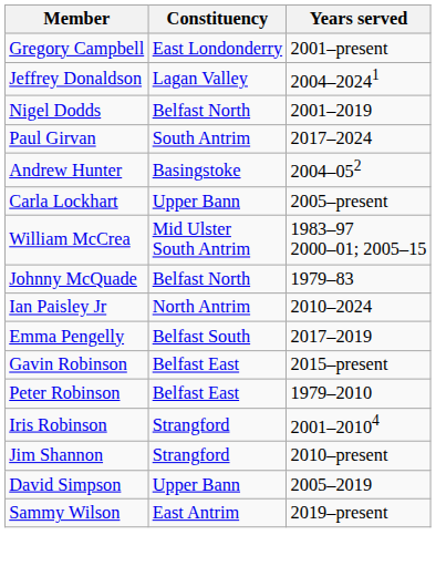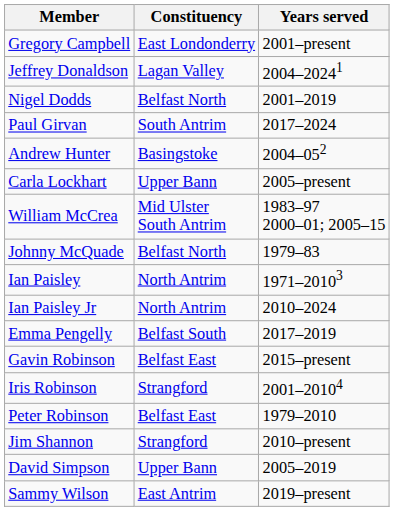 <table class="wikitable">
 <tr>
 <th>Member</th>
 <th>Constituency</th>
 <th>Years served</th>
 </tr>
 <tr>
 <td><a href='#'>Gregory Campbell</a></td>
 <td><a href='#'>East Londonderry</a></td>
 <td>2001–present</td>
 </tr>
 <tr>
 <td><a href='#'>Jeffrey Donaldson</a></td>
 <td><a href='#'>Lagan Valley</a></td>
 <td>2004–2024<sup>1</sup></td>
 </tr>
 <tr>
 <td><a href='#'>Nigel Dodds</a></td>
 <td><a href='#'>Belfast North</a></td>
 <td>2001–2019</td>
 </tr>
 <tr>
 <td><a href='#'>Paul Girvan</a></td>
 <td><a href='#'>South Antrim</a></td>
 <td>2017–2024</td>
 </tr>
 <tr>
 <td><a href='#'>Andrew Hunter</a></td>
 <td><a href='#'>Basingstoke</a></td>
 <td>2004–05<sup>2</sup></td>
 </tr>
 <tr>
 <td><a href='#'>Carla Lockhart</a></td>
 <td><a href='#'>Upper Bann</a></td>
 <td>2005–present</td>
 </tr>
 <tr>
 <td><a href='#'>William McCrea</a></td>
 <td><a href='#'>Mid Ulster</a><br><a href='#'>South Antrim</a></td>
 <td>1983–97<br>2000–01; 2005–15</td>
 </tr>
 <tr>
 <td><a href='#'>Johnny McQuade</a></td>
 <td><a href='#'>Belfast North</a></td>
 <td>1979–83</td>
 </tr>
 <tr>
+<td><a href='#'>Ian Paisley</a></td>
+<td><a href='#'>North Antrim</a></td>
+<td>1971–2010<sup>3</sup></td>
+</tr>
+<tr>
 <td><a href='#'>Ian Paisley Jr</a></td>
 <td><a href='#'>North Antrim</a></td>
 <td>2010–2024</td>
 </tr>
 <tr>
 <td><a href='#'>Emma Pengelly</a></td>
 <td><a href='#'>Belfast South</a></td>
 <td>2017–2019</td>
 </tr>
 <tr>
 <td><a href='#'>Gavin Robinson</a></td>
 <td><a href='#'>Belfast East</a></td>
 <td>2015–present</td>
 </tr>
 <tr>
+<td><a href='#'>Iris Robinson</a></td>
+<td><a href='#'>Strangford</a></td>
+<td>2001–2010<sup>4</sup></td>
+</tr>
+<tr>
 <td><a href='#'>Peter Robinson</a></td>
 <td><a href='#'>Belfast East</a></td>
 <td>1979–2010</td>
-</tr>
-<tr>
-<td><a href='#'>Iris Robinson</a></td>
-<td><a href='#'>Strangford</a></td>
-<td>2001–2010<sup>4</sup></td>
 </tr>
 <tr>
 <td><a href='#'>Jim Shannon</a></td>
 <td><a href='#'>Strangford</a></td>
 <td>2010–present</td>
 </tr>
 <tr>
 <td><a href='#'>David Simpson</a></td>
 <td><a href='#'>Upper Bann</a></td>
 <td>2005–2019</td>
 </tr>
 <tr>
 <td><a href='#'>Sammy Wilson</a></td>
 <td><a href='#'>East Antrim</a></td>
 <td>2019–present</td>
 </tr>
 </table>
